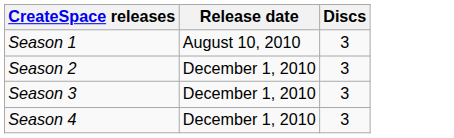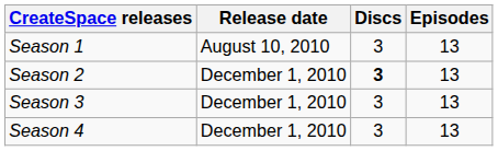 <table class="wikitable">
 <tr>
 <th><a href='#'>CreateSpace</a> releases</th>
 <th style="text-align:center;">Release date</th>
 <th>Discs</th>
+<th>Episodes</th>
 </tr>
 <tr>
 <td><em>Season 1</em></td>
 <td>August 10, 2010</td>
 <td style="text-align:center;">3</td>
+<td style="text-align:center;">13</td>
 </tr>
 <tr>
 <td><em>Season 2</em></td>
 <td>December 1, 2010</td>
-<td style="text-align:center;">3</td>
+<td style="text-align:center;"><strong>3</strong></td>
+<td style="text-align:center;">13</td>
 </tr>
 <tr>
 <td><em>Season 3</em></td>
 <td>December 1, 2010</td>
 <td style="text-align:center;">3</td>
+<td style="text-align:center;">13</td>
 </tr>
 <tr>
 <td><em>Season 4</em></td>
 <td>December 1, 2010</td>
 <td style="text-align:center;">3</td>
+<td style="text-align:center;">13</td>
 </tr>
 </table>
